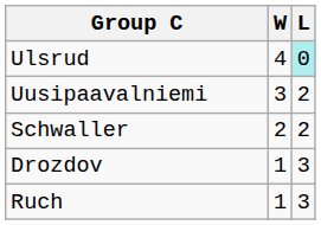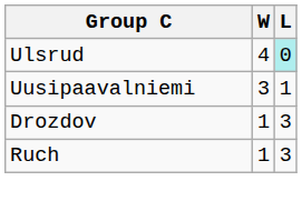 <table class="wikitable">
 <tr>
 <th width=150>Group C</th>
 <th>W</th>
 <th>L</th>
 </tr>
 <tr>
 <td> Ulsrud</td>
 <td>4</td>
 <td style="background: paleturquoise;">0</td>
 </tr>
 <tr>
 <td> Uusipaavalniemi</td>
 <td>3</td>
-<td>2</td>
-</tr>
-<tr>
-<td> Schwaller</td>
-<td>2</td>
-<td>2</td>
+<td>1</td>
 </tr>
 <tr>
 <td> Drozdov</td>
 <td>1</td>
 <td>3</td>
 </tr>
 <tr>
 <td> Ruch</td>
 <td>1</td>
 <td>3</td>
 </tr>
 </table>
